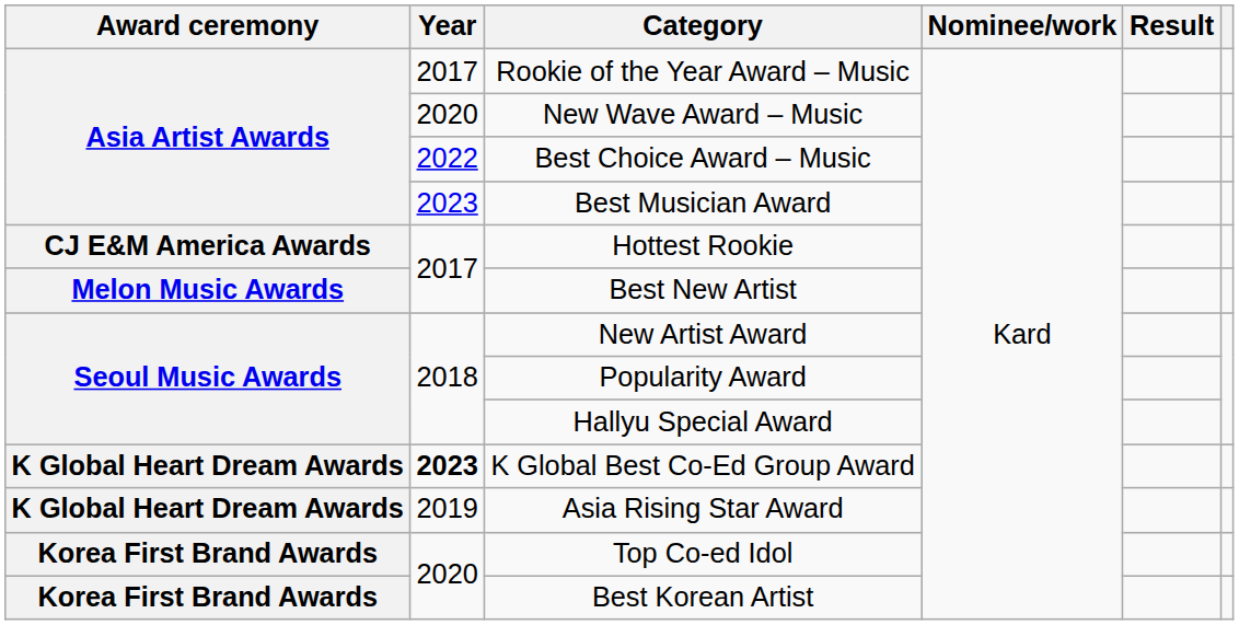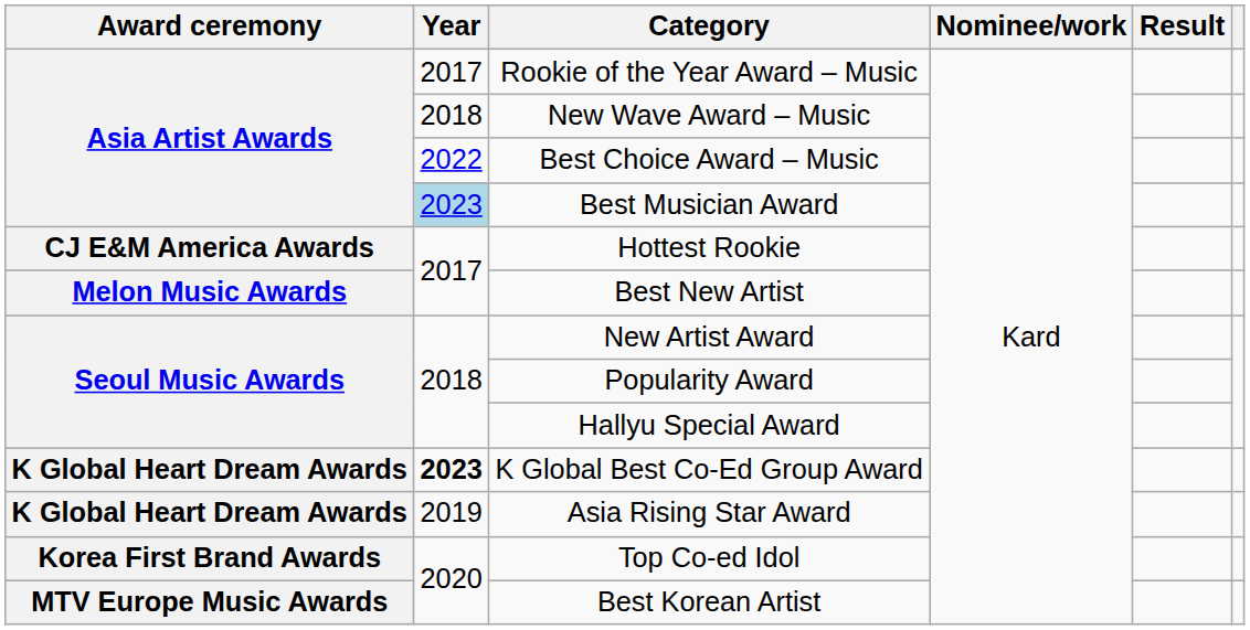 <table class="wikitable sortable plainrowheaders" style="text-align:center;">
 <tr>
 <th scope="col">Award ceremony</th>
 <th scope="col">Year</th>
 <th scope="col">Category</th>
 <th scope="col">Nominee/work</th>
 <th scope="col">Result</th>
 <th scope="col" class="unsortable"></th>
 </tr>
 <tr>
 <th scope="row" rowspan="4"><a href='#'>Asia Artist Awards</a></th>
 <td align="center">2017</td>
 <td>Rookie of the Year Award – Music</td>
 <td rowspan="13" style="text-align:center">Kard</td>
 <td></td>
 <td align="center"></td>
 </tr>
 <tr>
-<td align="center">2020</td>
+<td align="center">2018</td>
 <td>New Wave Award – Music</td>
 <td></td>
 <td align="center"></td>
 </tr>
 <tr>
 <td rowspan="1" style="text-align:center"><a href='#'>2022</a></td>
 <td>Best Choice Award – Music</td>
 <td></td>
 <td style="text-align:center"></td>
 </tr>
 <tr>
-<td rowspan="1" style="text-align:center"><a href='#'>2023</a></td>
+<td rowspan="1" style="background: lightblue; text-align:center"><a href='#'>2023</a></td>
 <td>Best Musician Award</td>
 <td></td>
 <td style="text-align:center"></td>
 </tr>
 <tr>
 <th scope="row">CJ E&M America Awards</th>
 <td align="center" rowspan="2">2017</td>
 <td>Hottest Rookie</td>
 <td></td>
 <td align="center"></td>
 </tr>
 <tr>
 <th scope="row"><a href='#'>Melon Music Awards</a></th>
 <td>Best New Artist</td>
 <td></td>
 <td align="center"></td>
 </tr>
 <tr>
 <th scope="row" rowspan="3"><a href='#'>Seoul Music Awards</a></th>
 <td align="center" rowspan="3">2018</td>
 <td>New Artist Award</td>
 <td></td>
 <td rowspan="3" align="center"></td>
 </tr>
 <tr>
 <td>Popularity Award</td>
 <td></td>
 </tr>
 <tr>
 <td>Hallyu Special Award</td>
 <td></td>
 </tr>
 <tr>
 <th scope="row">K Global Heart Dream Awards</th>
 <td style="text-align:center"><strong>2023</strong></td>
 <td>K Global Best Co-Ed Group Award</td>
 <td></td>
 <td style="text-align:center"></td>
 </tr>
 <tr>
 <th scope="row">K Global Heart Dream Awards</th>
 <td align="center">2019</td>
 <td>Asia Rising Star Award</td>
 <td></td>
 <td align="center"></td>
 </tr>
 <tr>
 <th scope="row">Korea First Brand Awards</th>
 <td align="center" rowspan="2">2020</td>
 <td Top Co-ed Idol>Top Co-ed Idol</td>
 <td></td>
 <td></td>
 </tr>
 <tr>
-<th scope="row">Korea First Brand Awards</th>
+<th scope="row">MTV Europe Music Awards</th>
 <td Best Korean Act>Best Korean Artist</td>
 <td></td>
 <td></td>
 </tr>
 </table>
